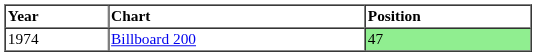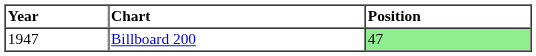 <table border=1 cellspacing=0 cellpadding=2 width="550px">
 <tr>
 <th align="left">Year</th>
 <th align="left">Chart</th>
 <th align="left">Position</th>
 </tr>
 <tr>
-<td align="left">1974</td>
+<td align="left">1947</td>
 <td align="left"><a href='#'>Billboard 200</a></td>
 <td align="left" style="background: lightgreen;">47</td>
 </tr>
 <tr>
 </tr>
 </table>
